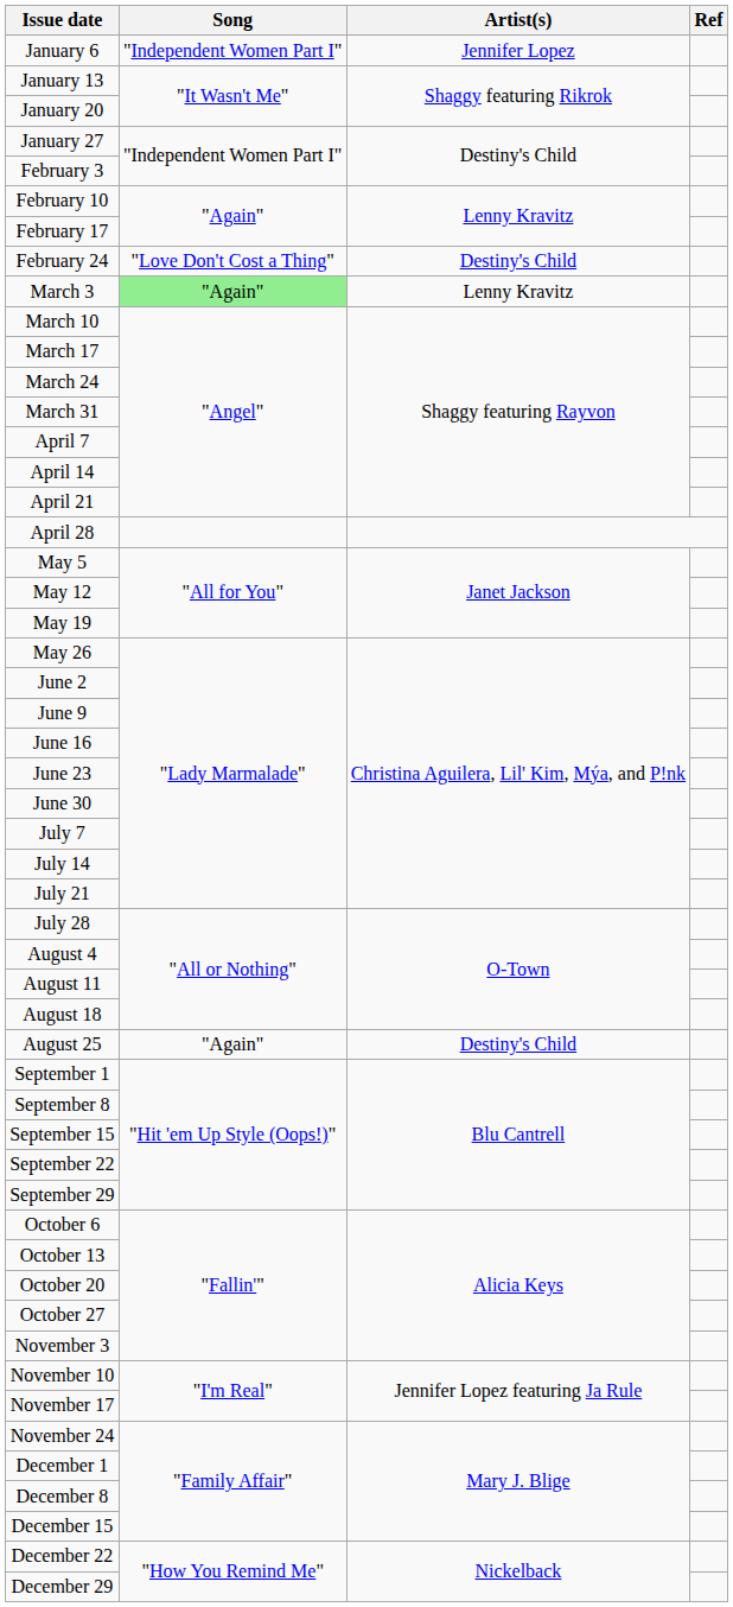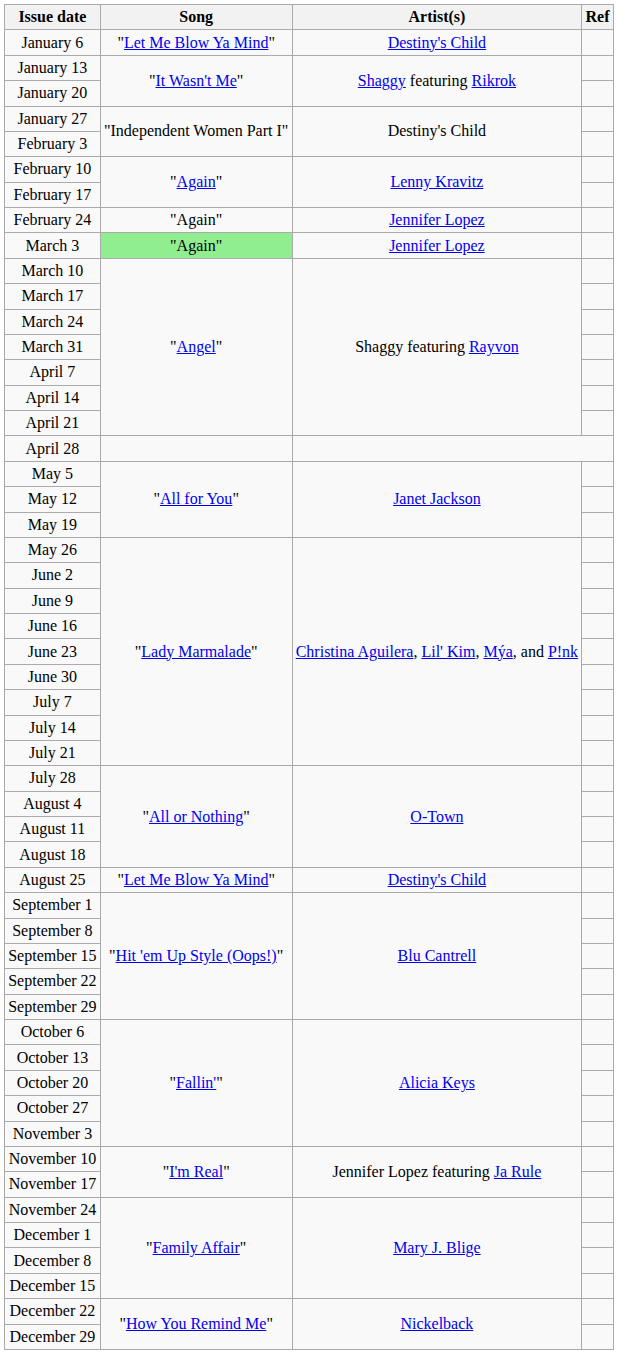 <table class="wikitable" style="text-align: center;">
 <tr>
 <th>Issue date</th>
 <th>Song</th>
 <th>Artist(s)</th>
 <th>Ref</th>
 </tr>
 <tr>
 <td>January 6</td>
-<td>"<a href='#'>Independent Women Part I</a>"</td>
-<td><a href='#'>Jennifer Lopez</a></td>
+<td>"<a href='#'>Let Me Blow Ya Mind</a>"</td>
+<td><a href='#'>Destiny's Child</a></td>
 <td></td>
 </tr>
 <tr>
 <td>January 13</td>
 <td rowspan="2">"<a href='#'>It Wasn't Me</a>"</td>
 <td rowspan="2"><a href='#'>Shaggy</a> featuring <a href='#'>Rikrok</a></td>
 <td></td>
 </tr>
 <tr>
 <td>January 20</td>
 <td></td>
 </tr>
 <tr>
 <td>January 27</td>
 <td rowspan="2">"Independent Women Part I"</td>
 <td rowspan="2">Destiny's Child</td>
 <td></td>
 </tr>
 <tr>
 <td>February 3</td>
 <td></td>
 </tr>
 <tr>
 <td>February 10</td>
 <td rowspan="2">"<a href='#'>Again</a>"</td>
 <td rowspan="2"><a href='#'>Lenny Kravitz</a></td>
 <td></td>
 </tr>
 <tr>
 <td>February 17</td>
 <td></td>
 </tr>
 <tr>
 <td>February 24</td>
-<td>"<a href='#'>Love Don't Cost a Thing</a>"</td>
-<td><a href='#'>Destiny's Child</a></td>
+<td>"Again"</td>
+<td><a href='#'>Jennifer Lopez</a></td>
 <td></td>
 </tr>
 <tr>
 <td>March 3</td>
 <td style="background: lightgreen;">"Again"</td>
-<td>Lenny Kravitz</td>
+<td><a href='#'>Jennifer Lopez</a></td>
 <td></td>
 </tr>
 <tr>
 <td>March 10</td>
 <td rowspan="8">"<a href='#'>Angel</a>"</td>
 <td rowspan="8">Shaggy featuring <a href='#'>Rayvon</a></td>
 <td></td>
 </tr>
 <tr>
 <td>March 17</td>
 <td></td>
 </tr>
 <tr>
 <td>March 24</td>
 <td></td>
 </tr>
 <tr>
 </tr>
 <tr March 28.   Perfect>
 <td>March 31</td>
 <td></td>
 </tr>
 <tr>
 <td>April 7</td>
 <td></td>
 </tr>
 <tr>
 <td>April 14</td>
 <td></td>
 </tr>
 <tr>
 <td>April 21</td>
 <td></td>
 </tr>
 <tr>
 <td>April 28</td>
 <td></td>
 </tr>
 <tr>
 <td>May 5</td>
 <td rowspan="3">"<a href='#'>All for You</a>"</td>
 <td rowspan="3"><a href='#'>Janet Jackson</a></td>
 <td></td>
 </tr>
 <tr>
 <td>May 12</td>
 <td></td>
 </tr>
 <tr>
 <td>May 19</td>
 <td></td>
 </tr>
 <tr>
 <td>May 26</td>
 <td rowspan="9">"<a href='#'>Lady Marmalade</a>"</td>
 <td rowspan="9"><a href='#'>Christina Aguilera</a>, <a href='#'>Lil' Kim</a>, <a href='#'>Mýa</a>, and <a href='#'>P!nk</a></td>
 <td></td>
 </tr>
 <tr>
 <td>June 2</td>
 <td></td>
 </tr>
 <tr>
 <td>June 9</td>
 <td></td>
 </tr>
 <tr>
 <td>June 16</td>
 <td></td>
 </tr>
 <tr>
 <td>June 23</td>
 <td></td>
 </tr>
 <tr>
 <td>June 30</td>
 <td></td>
 </tr>
 <tr>
 <td>July 7</td>
 <td></td>
 </tr>
 <tr>
 <td>July 14</td>
 <td></td>
 </tr>
 <tr>
 <td>July 21</td>
 <td></td>
 </tr>
 <tr>
 <td>July 28</td>
 <td rowspan="4">"<a href='#'>All or Nothing</a>"</td>
 <td rowspan="4"><a href='#'>O-Town</a></td>
 <td></td>
 </tr>
 <tr>
 <td>August 4</td>
 <td></td>
 </tr>
 <tr>
 <td>August 11</td>
 <td></td>
 </tr>
 <tr>
 <td>August 18</td>
 <td></td>
 </tr>
 <tr>
 <td>August 25</td>
-<td>"Again"</td>
+<td>"<a href='#'>Let Me Blow Ya Mind</a>"</td>
 <td><a href='#'>Destiny's Child</a></td>
 <td></td>
 </tr>
 <tr>
 <td>September 1</td>
 <td rowspan="5">"<a href='#'>Hit 'em Up Style (Oops!)</a>"</td>
 <td rowspan="5"><a href='#'>Blu Cantrell</a></td>
 <td></td>
 </tr>
 <tr>
 <td>September 8</td>
 <td></td>
 </tr>
 <tr>
 <td>September 15</td>
 <td></td>
 </tr>
 <tr>
 <td>September 22</td>
 <td></td>
 </tr>
 <tr>
 <td>September 29</td>
 <td></td>
 </tr>
 <tr>
 <td>October 6</td>
 <td rowspan="5">"<a href='#'>Fallin'</a>"</td>
 <td rowspan="5"><a href='#'>Alicia Keys</a></td>
 <td></td>
 </tr>
 <tr>
 <td>October 13</td>
 <td></td>
 </tr>
 <tr>
 <td>October 20</td>
 <td></td>
 </tr>
 <tr>
 <td>October 27</td>
 <td></td>
 </tr>
 <tr>
 <td>November 3</td>
 <td></td>
 </tr>
 <tr>
 <td>November 10</td>
 <td rowspan="2">"<a href='#'>I'm Real</a>"</td>
 <td rowspan="2">Jennifer Lopez featuring <a href='#'>Ja Rule</a></td>
 <td></td>
 </tr>
 <tr>
 <td>November 17</td>
 <td></td>
 </tr>
 <tr>
 <td>November 24</td>
 <td rowspan="4">"<a href='#'>Family Affair</a>"</td>
 <td rowspan="4"><a href='#'>Mary J. Blige</a></td>
 <td></td>
 </tr>
 <tr>
 <td>December 1</td>
 <td></td>
 </tr>
 <tr>
 <td>December 8</td>
 <td></td>
 </tr>
 <tr>
 <td>December 15</td>
 <td></td>
 </tr>
 <tr>
 <td>December 22</td>
 <td rowspan="2">"<a href='#'>How You Remind Me</a>"</td>
 <td rowspan="2"><a href='#'>Nickelback</a></td>
 <td></td>
 </tr>
 <tr>
 <td>December 29</td>
 <td></td>
 </tr>
 </table>
